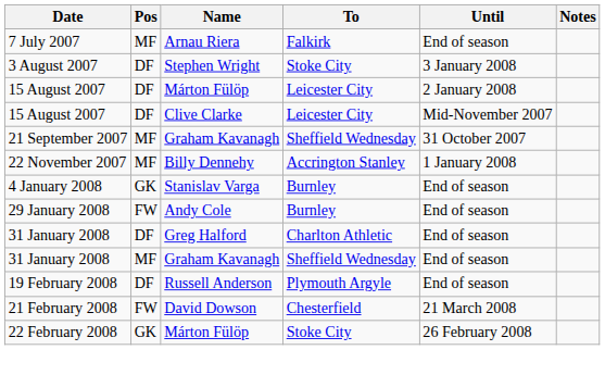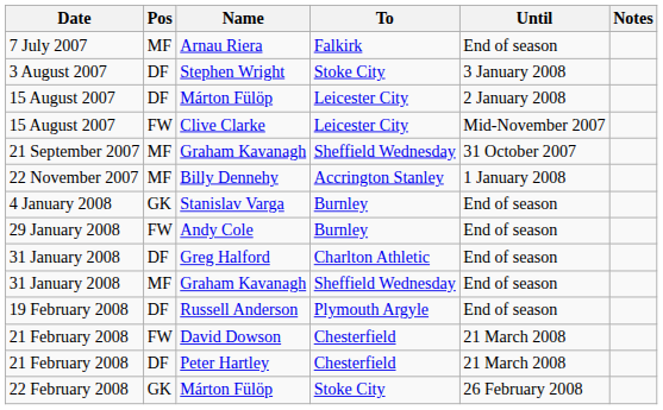 <table class="wikitable">
 <tr>
 <th>Date</th>
 <th>Pos</th>
 <th>Name</th>
 <th>To</th>
 <th>Until</th>
 <th>Notes</th>
 </tr>
 <tr>
 <td>7 July 2007</td>
 <td>MF</td>
 <td><a href='#'>Arnau Riera</a></td>
 <td><a href='#'>Falkirk</a></td>
 <td>End of season</td>
 <td></td>
 </tr>
 <tr>
 <td>3 August 2007</td>
 <td>DF</td>
 <td><a href='#'>Stephen Wright</a></td>
 <td><a href='#'>Stoke City</a></td>
 <td>3 January 2008</td>
 <td></td>
 </tr>
 <tr>
 <td>15 August 2007</td>
 <td>DF</td>
 <td><a href='#'>Márton Fülöp</a></td>
 <td><a href='#'>Leicester City</a></td>
 <td>2 January 2008</td>
 <td></td>
 </tr>
 <tr>
 <td>15 August 2007</td>
-<td>DF</td>
+<td>FW</td>
 <td><a href='#'>Clive Clarke</a></td>
 <td><a href='#'>Leicester City</a></td>
 <td>Mid-November 2007</td>
 <td></td>
 </tr>
 <tr>
 <td>21 September 2007</td>
 <td>MF</td>
 <td><a href='#'>Graham Kavanagh</a></td>
 <td><a href='#'>Sheffield Wednesday</a></td>
 <td>31 October 2007</td>
 <td></td>
 </tr>
 <tr>
 <td>22 November 2007</td>
 <td>MF</td>
 <td><a href='#'>Billy Dennehy</a></td>
 <td><a href='#'>Accrington Stanley</a></td>
 <td>1 January 2008</td>
 <td></td>
 </tr>
 <tr>
 <td>4 January 2008</td>
 <td>GK</td>
 <td><a href='#'>Stanislav Varga</a></td>
 <td><a href='#'>Burnley</a></td>
 <td>End of season</td>
 <td></td>
 </tr>
 <tr>
 <td>29 January 2008</td>
 <td>FW</td>
 <td><a href='#'>Andy Cole</a></td>
 <td><a href='#'>Burnley</a></td>
 <td>End of season</td>
 <td></td>
 </tr>
 <tr>
 <td>31 January 2008</td>
 <td>DF</td>
 <td><a href='#'>Greg Halford</a></td>
 <td><a href='#'>Charlton Athletic</a></td>
 <td>End of season</td>
 <td></td>
 </tr>
 <tr>
 <td>31 January 2008</td>
 <td>MF</td>
 <td><a href='#'>Graham Kavanagh</a></td>
 <td><a href='#'>Sheffield Wednesday</a></td>
 <td>End of season</td>
 <td></td>
 </tr>
 <tr>
 <td>19 February 2008</td>
 <td>DF</td>
 <td><a href='#'>Russell Anderson</a></td>
 <td><a href='#'>Plymouth Argyle</a></td>
 <td>End of season</td>
 <td></td>
 </tr>
 <tr>
 <td>21 February 2008</td>
 <td>FW</td>
 <td><a href='#'>David Dowson</a></td>
 <td><a href='#'>Chesterfield</a></td>
 <td>21 March 2008</td>
 <td></td>
 </tr>
 <tr>
+<td>21 February 2008</td>
+<td>DF</td>
+<td><a href='#'>Peter Hartley</a></td>
+<td><a href='#'>Chesterfield</a></td>
+<td>21 March 2008</td>
+<td></td>
+</tr>
+<tr>
 <td>22 February 2008</td>
 <td>GK</td>
 <td><a href='#'>Márton Fülöp</a></td>
 <td><a href='#'>Stoke City</a></td>
 <td>26 February 2008</td>
 <td></td>
 </tr>
 </table>
